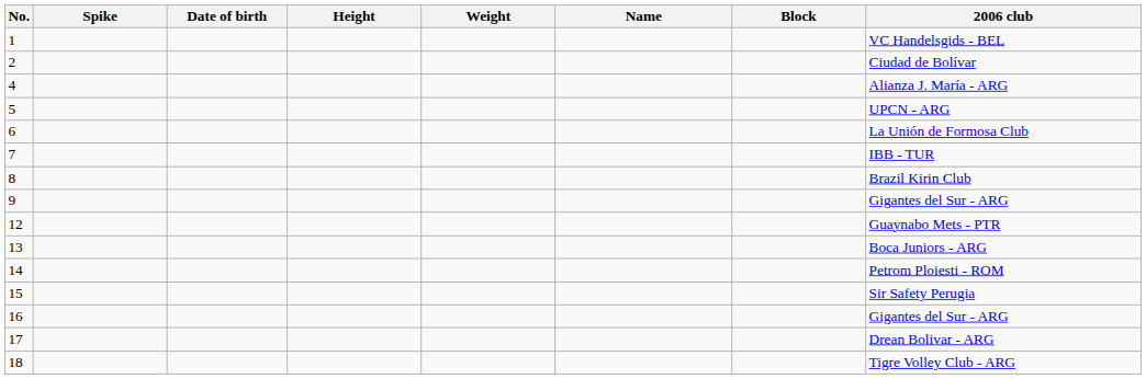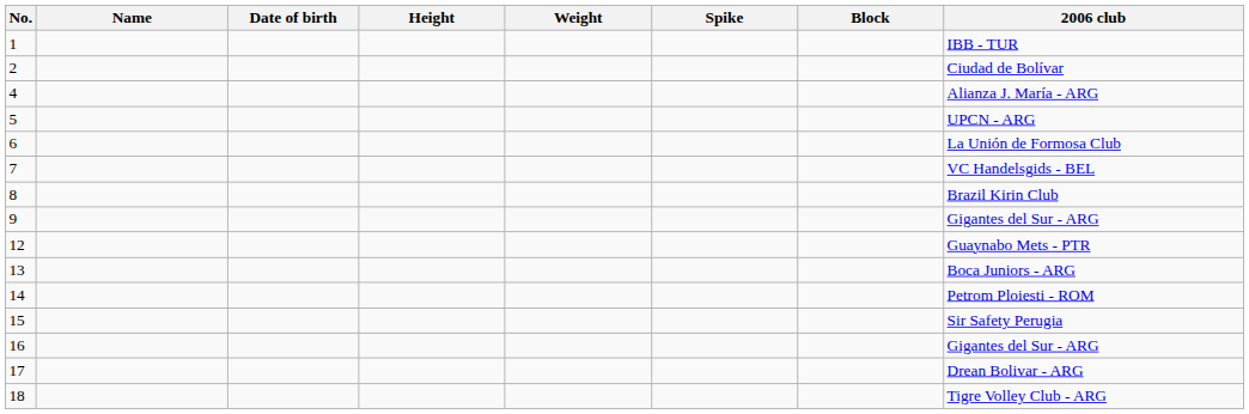 <table class="wikitable sortable" style=font-size:100%; text-align:center;>
 <tr>
 <th>No.</th>
-<th style=width:9em>Spike</th>
+<th style=width:12em>Name</th>
 <th style=width:8em>Date of birth</th>
 <th style=width:9em>Height</th>
 <th style=width:9em>Weight</th>
-<th style=width:12em>Name</th>
+<th style=width:9em>Spike</th>
 <th style=width:9em>Block</th>
 <th style=width:19em>2006 club</th>
 </tr>
 <tr>
 <td>1</td>
-<td></td>
+<td align=left></td>
 <td align=right></td>
 <td></td>
 <td></td>
-<td align=left></td>
 <td></td>
-<td align=left><a href='#'>VC Handelsgids - BEL</a></td>
+<td></td>
+<td align=left><a href='#'>IBB - TUR</a></td>
 </tr>
 <tr>
 <td>2</td>
-<td></td>
+<td align=left></td>
 <td align=right></td>
 <td></td>
 <td></td>
-<td align=left></td>
+<td></td>
 <td></td>
 <td align=left><a href='#'>Ciudad de Bolívar</a></td>
 </tr>
 <tr>
 <td>4</td>
-<td></td>
+<td align=left></td>
 <td align=right></td>
 <td></td>
 <td></td>
-<td align=left></td>
+<td></td>
 <td></td>
 <td align=left><a href='#'>Alianza J. María - ARG</a></td>
 </tr>
 <tr>
 <td>5</td>
-<td></td>
+<td align=left></td>
 <td align=right></td>
 <td></td>
 <td></td>
-<td align=left></td>
+<td></td>
 <td></td>
 <td align=left><a href='#'>UPCN - ARG</a></td>
 </tr>
 <tr>
 <td>6</td>
-<td></td>
+<td align=left></td>
 <td align=right></td>
 <td></td>
 <td></td>
-<td align=left></td>
+<td></td>
 <td></td>
 <td align=left><a href='#'>La Unión de Formosa Club</a></td>
 </tr>
 <tr>
 <td>7</td>
-<td></td>
+<td align=left></td>
 <td align=right></td>
 <td></td>
 <td></td>
-<td align=left></td>
 <td></td>
-<td align=left><a href='#'>IBB - TUR</a></td>
+<td></td>
+<td align=left><a href='#'>VC Handelsgids - BEL</a></td>
 </tr>
 <tr>
 <td>8</td>
-<td></td>
+<td align=left></td>
 <td align=right></td>
 <td></td>
 <td></td>
-<td align=left></td>
+<td></td>
 <td></td>
 <td align=left><a href='#'>Brazil Kirin Club</a></td>
 </tr>
 <tr>
 <td>9</td>
-<td></td>
+<td align=left></td>
 <td align=right></td>
 <td></td>
 <td></td>
-<td align=left></td>
+<td></td>
 <td></td>
 <td align=left><a href='#'>Gigantes del Sur - ARG</a></td>
 </tr>
 <tr>
 <td>12</td>
-<td></td>
+<td align=left></td>
 <td align=right></td>
 <td></td>
 <td></td>
-<td align=left></td>
+<td></td>
 <td></td>
 <td align=left><a href='#'>Guaynabo Mets - PTR</a></td>
 </tr>
 <tr>
 <td>13</td>
-<td></td>
+<td align=left></td>
 <td align=right></td>
 <td></td>
 <td></td>
-<td align=left></td>
+<td></td>
 <td></td>
 <td align=left><a href='#'>Boca Juniors - ARG</a></td>
 </tr>
 <tr>
 <td>14</td>
-<td></td>
+<td align=left></td>
 <td align=right></td>
 <td></td>
 <td></td>
-<td align=left></td>
+<td></td>
 <td></td>
 <td align=left><a href='#'>Petrom Ploiesti - ROM</a></td>
 </tr>
 <tr>
 <td>15</td>
-<td></td>
+<td align=left></td>
 <td align=right></td>
 <td></td>
 <td></td>
-<td align=left></td>
+<td></td>
 <td></td>
 <td align=left><a href='#'>Sir Safety Perugia</a></td>
 </tr>
 <tr>
 <td>16</td>
-<td></td>
+<td align=left></td>
 <td align=right></td>
 <td></td>
 <td></td>
-<td align=left></td>
+<td></td>
 <td></td>
 <td align=left><a href='#'>Gigantes del Sur - ARG</a></td>
 </tr>
 <tr>
 <td>17</td>
-<td></td>
+<td align=left></td>
 <td align=right></td>
 <td></td>
 <td></td>
-<td align=left></td>
+<td></td>
 <td></td>
 <td align=left><a href='#'>Drean Bolivar - ARG</a></td>
 </tr>
 <tr>
 <td>18</td>
-<td></td>
+<td align=left></td>
 <td align=right></td>
 <td></td>
 <td></td>
-<td align=left></td>
+<td></td>
 <td></td>
 <td align=left><a href='#'>Tigre Volley Club - ARG</a></td>
 </tr>
 </table>
